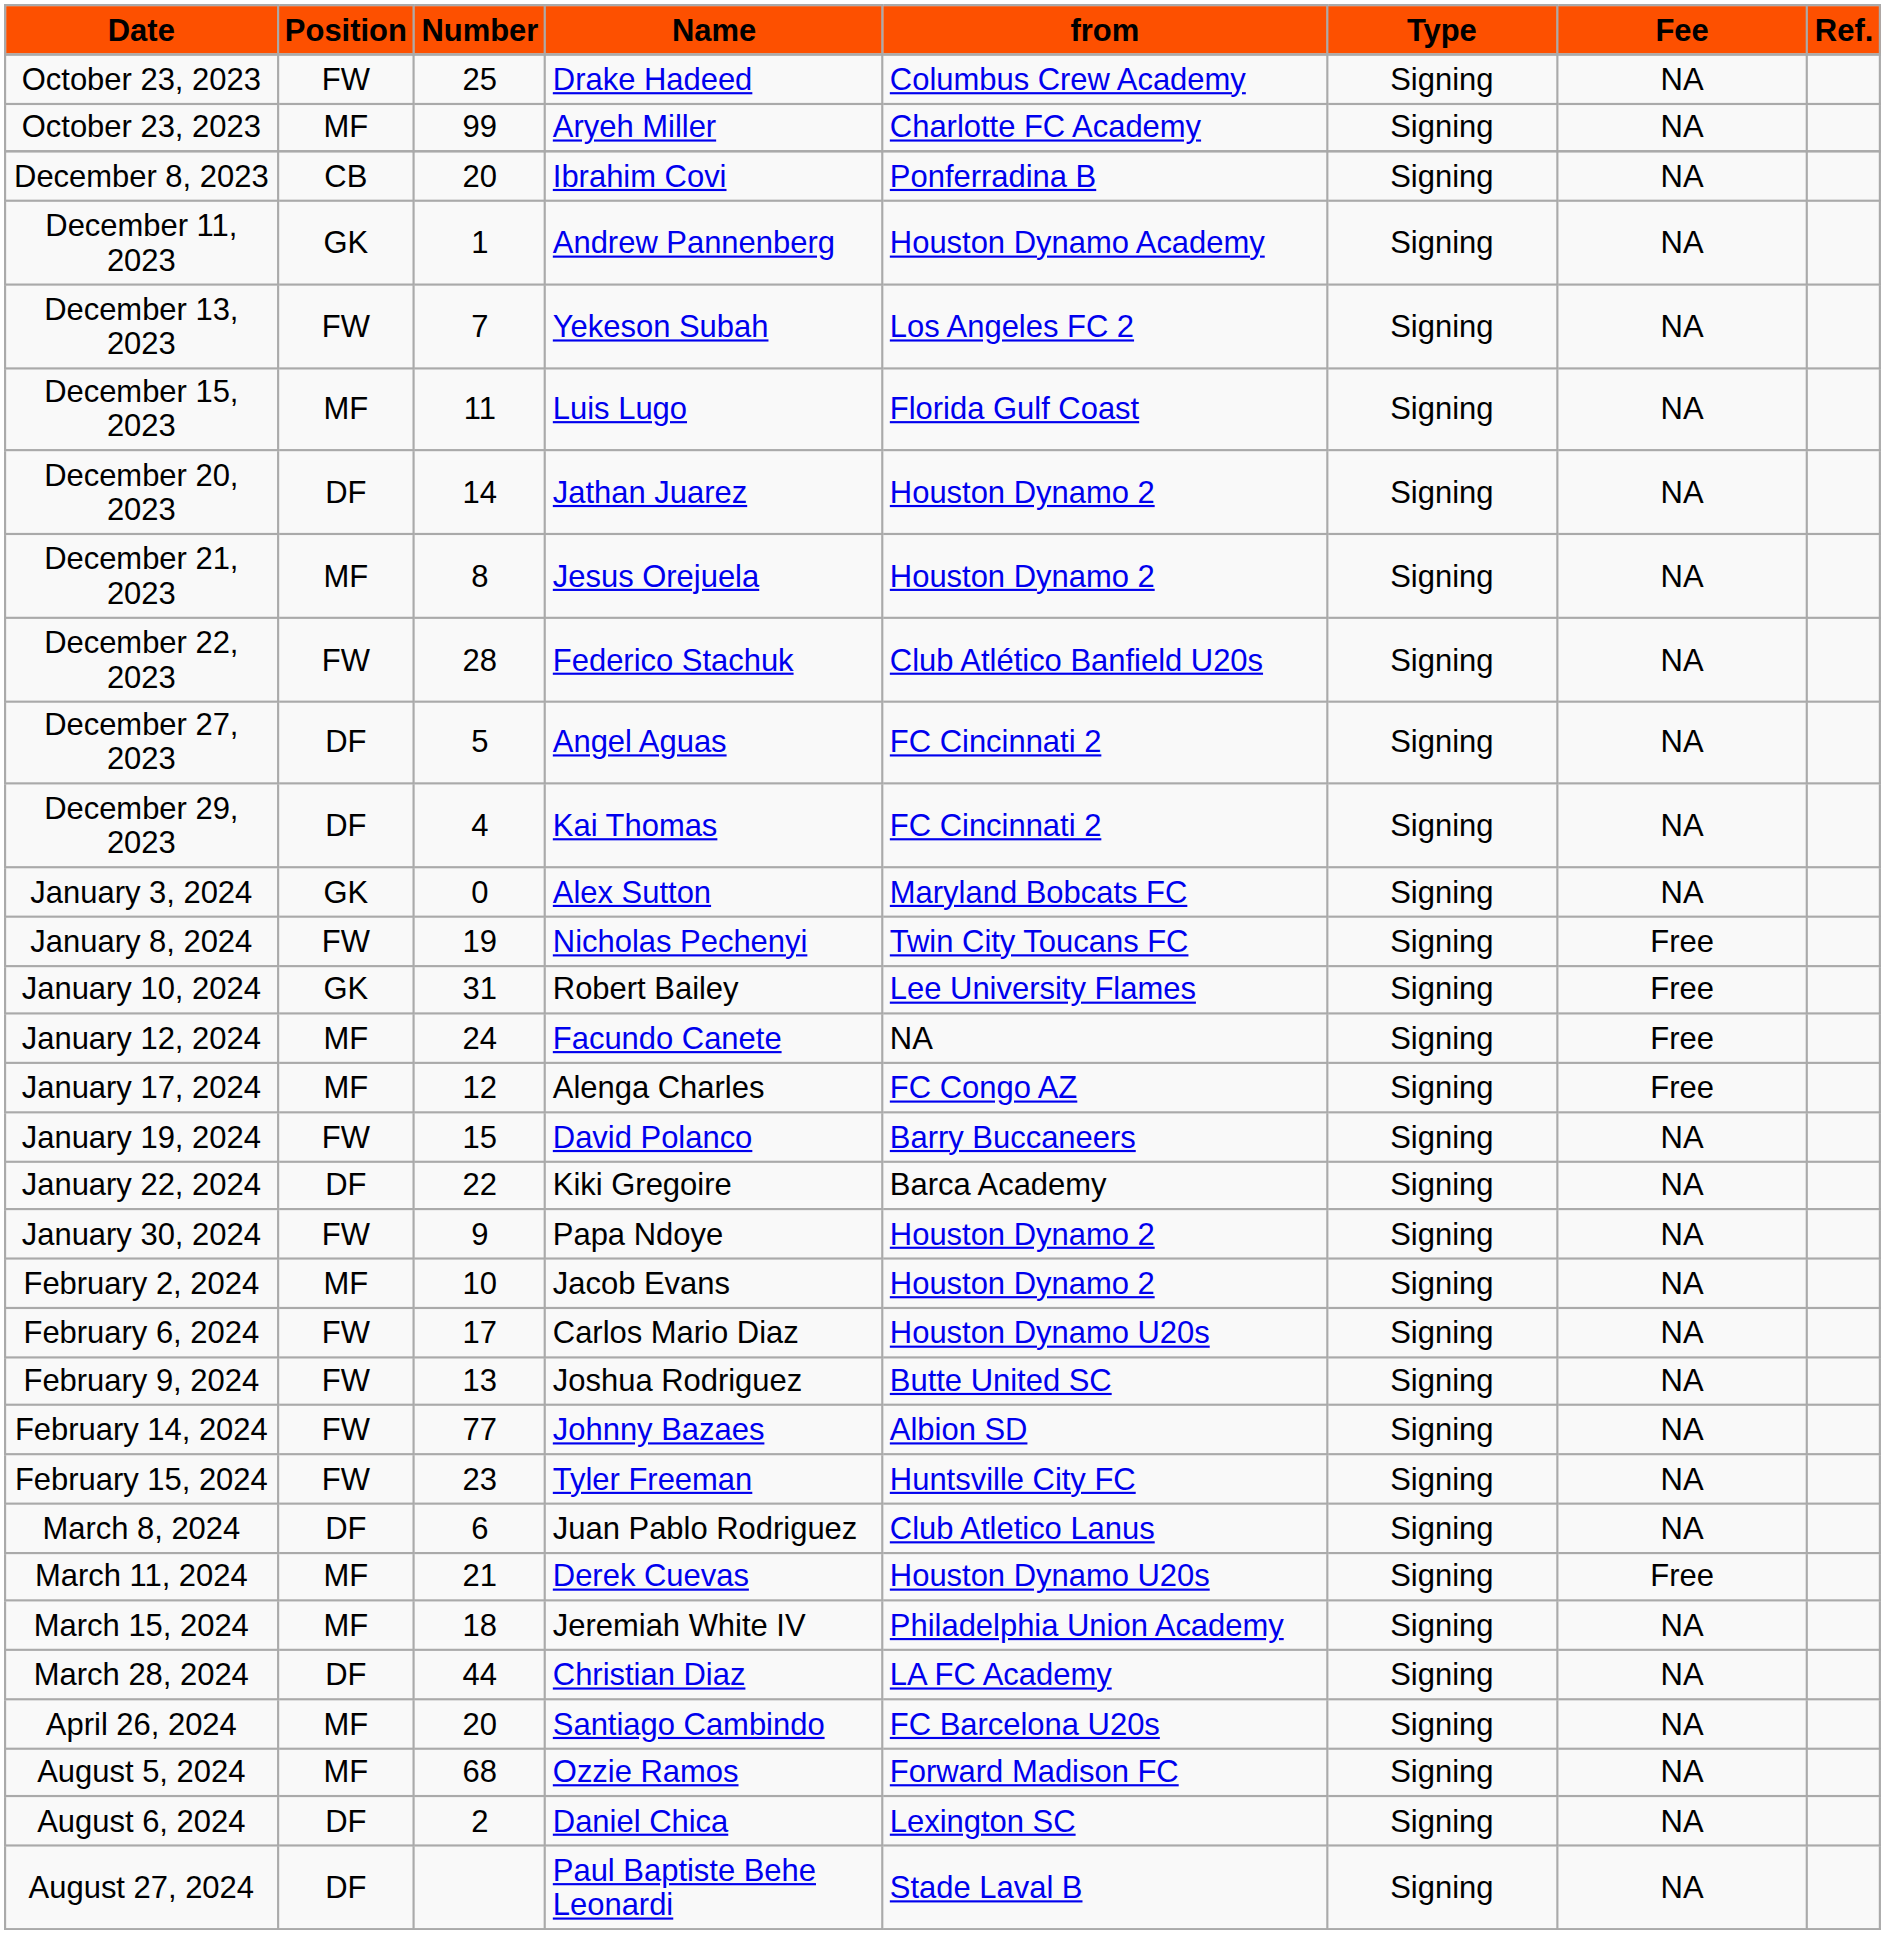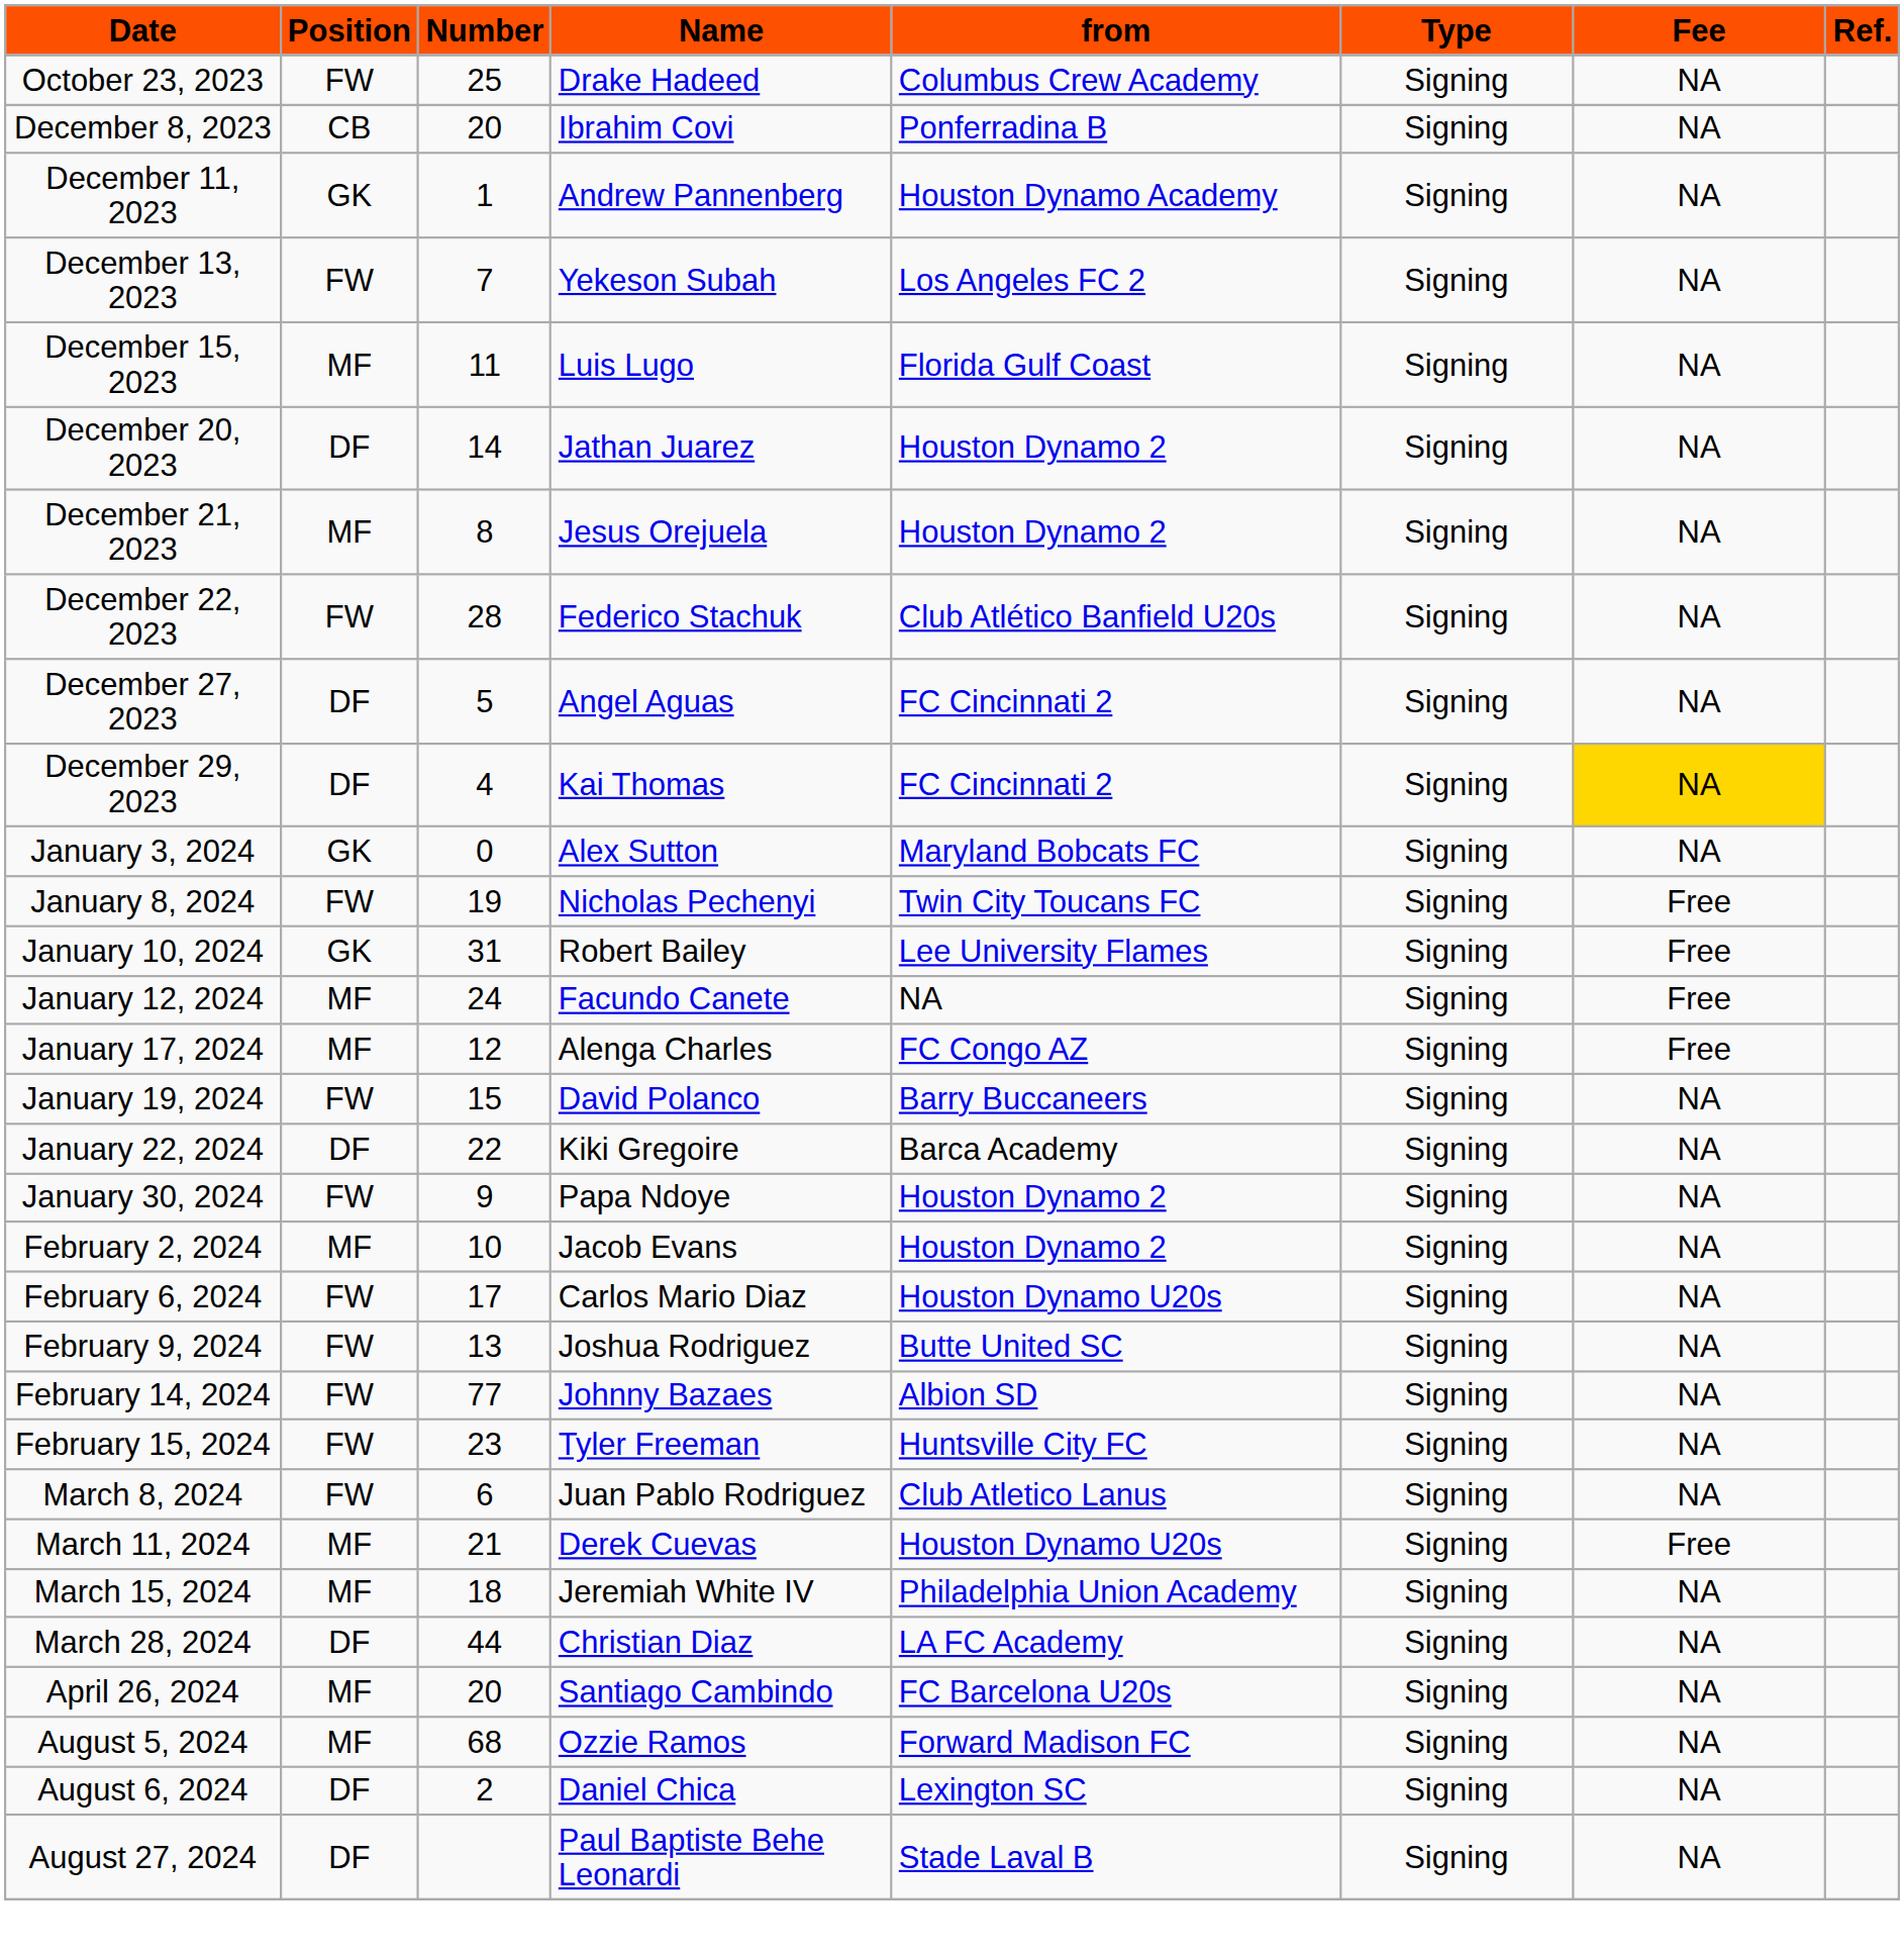 <table class="wikitable" style="text-align:center; font-size:90%; ">
 <tr>
 <th style="background:#FD5000; color:#000000; width:120px;">Date</th>
 <th style="background:#FD5000; color:#000000; width:50px;">Position</th>
 <th style="background:#FD5000; color:#000000; width:50px;">Number</th>
 <th style="background:#FD5000; color:#000000; width:150px;">Name</th>
 <th style="background:#FD5000; color:#000000; width:200px;">from</th>
 <th style="background:#FD5000; color:#000000; Width:100px;">Type</th>
 <th style="background:#FD5000; color:#000000; width:110px;">Fee</th>
 <th style="background:#FD5000; color:#000000; width:25px;">Ref.</th>
 </tr>
 <tr>
 </tr>
 <tr>
 <td>October 23, 2023</td>
 <td>FW</td>
 <td>25</td>
 <td align="left"> <a href='#'>Drake Hadeed</a></td>
 <td align="left"> <a href='#'>Columbus Crew Academy</a></td>
-<td>Signing</td>
-<td>NA</td>
-<td></td>
-</tr>
-<tr>
-<td>October 23, 2023</td>
-<td>MF</td>
-<td>99</td>
-<td align="left"> <a href='#'>Aryeh Miller</a></td>
-<td align="left"> <a href='#'>Charlotte FC Academy</a></td>
 <td>Signing</td>
 <td>NA</td>
 <td></td>
 </tr>
 <tr>
 </tr>
 <tr>
 <td>December 8, 2023</td>
 <td>CB</td>
 <td>20</td>
 <td align="left"> <a href='#'>Ibrahim Covi</a></td>
 <td align="left"> <a href='#'>Ponferradina B</a></td>
 <td>Signing</td>
 <td>NA</td>
 <td></td>
 </tr>
 <tr>
 <td>December 11, 2023</td>
 <td>GK</td>
 <td>1</td>
 <td align="left">  <a href='#'>Andrew Pannenberg</a></td>
 <td align="left"> <a href='#'>Houston Dynamo Academy</a></td>
 <td>Signing</td>
 <td>NA</td>
 <td></td>
 </tr>
 <tr>
 <td>December 13, 2023</td>
 <td>FW</td>
 <td>7</td>
 <td align="left">  <a href='#'>Yekeson Subah</a></td>
 <td align="left"> <a href='#'>Los Angeles FC 2</a></td>
 <td>Signing</td>
 <td>NA</td>
 <td></td>
 </tr>
 <tr>
 <td>December 15, 2023</td>
 <td>MF</td>
 <td>11</td>
 <td align="left"> <a href='#'>Luis Lugo</a></td>
 <td align="left"> <a href='#'>Florida Gulf Coast</a></td>
 <td>Signing</td>
 <td>NA</td>
 <td></td>
 </tr>
 <tr>
 <td>December 20, 2023</td>
 <td>DF</td>
 <td>14</td>
 <td align="left"> <a href='#'>Jathan Juarez</a></td>
 <td align="left"> <a href='#'>Houston Dynamo 2</a></td>
 <td>Signing</td>
 <td>NA</td>
 <td></td>
 </tr>
 <tr>
 <td>December 21, 2023</td>
 <td>MF</td>
 <td>8</td>
 <td align="left"> <a href='#'>Jesus Orejuela</a></td>
 <td align="left"> <a href='#'>Houston Dynamo 2</a></td>
 <td>Signing</td>
 <td>NA</td>
 <td></td>
 </tr>
 <tr>
 <td>December 22, 2023</td>
 <td>FW</td>
 <td>28</td>
 <td align="left"> <a href='#'>Federico Stachuk</a></td>
 <td align="left"> <a href='#'> Club Atlético Banfield U20s</a></td>
 <td>Signing</td>
 <td>NA</td>
 <td></td>
 </tr>
 <tr>
 <td>December 27, 2023</td>
 <td>DF</td>
 <td>5</td>
 <td align="left"> <a href='#'>Angel Aguas</a></td>
 <td align="left"> <a href='#'>FC Cincinnati 2</a></td>
 <td>Signing</td>
 <td>NA</td>
 <td></td>
 </tr>
 <tr>
 <td>December 29, 2023</td>
 <td>DF</td>
 <td>4</td>
 <td align="left"> <a href='#'>Kai Thomas</a></td>
 <td align="left"> <a href='#'>FC Cincinnati 2</a></td>
 <td>Signing</td>
-<td>NA</td>
+<td style="background: gold;">NA</td>
 <td></td>
 </tr>
 <tr>
 <td>January 3, 2024</td>
 <td>GK</td>
 <td>0</td>
 <td align="left"> <a href='#'>Alex Sutton</a></td>
 <td align="left"> <a href='#'>Maryland Bobcats FC</a></td>
 <td>Signing</td>
 <td>NA</td>
 <td></td>
 </tr>
 <tr>
 <td>January 8, 2024</td>
 <td>FW</td>
 <td>19</td>
 <td align="left"> <a href='#'>Nicholas Pechenyi</a></td>
 <td align="left"> <a href='#'>Twin City Toucans FC</a></td>
 <td>Signing</td>
 <td>Free</td>
 <td></td>
 </tr>
 <tr>
 <td>January 10, 2024</td>
 <td>GK</td>
 <td>31</td>
 <td align="left"> Robert Bailey</td>
 <td align="left"> <a href='#'>Lee University Flames</a></td>
 <td>Signing</td>
 <td>Free</td>
 <td></td>
 </tr>
 <tr>
 <td>January 12, 2024</td>
 <td>MF</td>
 <td>24</td>
 <td align="left"> <a href='#'>Facundo Canete</a></td>
 <td align="left">NA</td>
 <td>Signing</td>
 <td>Free</td>
 <td></td>
 </tr>
 <tr>
 <td>January 17, 2024</td>
 <td>MF</td>
 <td>12</td>
 <td align="left"> Alenga Charles</td>
 <td align="left"> <a href='#'>FC Congo AZ</a></td>
 <td>Signing</td>
 <td>Free</td>
 <td></td>
 </tr>
 <tr>
 <td>January 19, 2024</td>
 <td>FW</td>
 <td>15</td>
 <td align="left"> <a href='#'>David Polanco</a></td>
 <td align="left"> <a href='#'>Barry Buccaneers</a></td>
 <td>Signing</td>
 <td>NA</td>
 <td></td>
 </tr>
 <tr>
 <td>January 22, 2024</td>
 <td>DF</td>
 <td>22</td>
 <td align="left"> Kiki Gregoire</td>
 <td align="left"> Barca Academy</td>
 <td>Signing</td>
 <td>NA</td>
 <td></td>
 </tr>
 <tr>
 <td>January 30, 2024</td>
 <td>FW</td>
 <td>9</td>
 <td align="left"> Papa Ndoye</td>
 <td align="left"> <a href='#'>Houston Dynamo 2</a></td>
 <td>Signing</td>
 <td>NA</td>
 <td></td>
 </tr>
 <tr>
 <td>February 2, 2024</td>
 <td>MF</td>
 <td>10</td>
 <td align="left"> Jacob Evans</td>
 <td align="left"> <a href='#'>Houston Dynamo 2</a></td>
 <td>Signing</td>
 <td>NA</td>
 <td></td>
 </tr>
 <tr>
 <td>February 6, 2024</td>
 <td>FW</td>
 <td>17</td>
 <td align="left"> Carlos Mario Diaz</td>
 <td align="left"> <a href='#'>Houston Dynamo U20s</a></td>
 <td>Signing</td>
 <td>NA</td>
 <td></td>
 </tr>
 <tr>
 <td>February 9, 2024</td>
 <td>FW</td>
 <td>13</td>
 <td align="left"> Joshua Rodriguez</td>
 <td align="left"> <a href='#'>Butte United SC</a></td>
 <td>Signing</td>
 <td>NA</td>
 <td></td>
 </tr>
 <tr>
 <td>February 14, 2024</td>
 <td>FW</td>
 <td>77</td>
 <td align="left"> <a href='#'>Johnny Bazaes</a></td>
 <td align="left"> <a href='#'>Albion SD</a></td>
 <td>Signing</td>
 <td>NA</td>
 <td></td>
 </tr>
 <tr>
 <td>February 15, 2024</td>
 <td>FW</td>
 <td>23</td>
 <td align="left"> <a href='#'>Tyler Freeman</a></td>
 <td align="left"> <a href='#'>Huntsville City FC</a></td>
 <td>Signing</td>
 <td>NA</td>
 <td></td>
 </tr>
 <tr>
 <td>March 8, 2024</td>
-<td>DF</td>
+<td>FW</td>
 <td>6</td>
 <td align="left"> Juan Pablo Rodriguez</td>
 <td align="left"> <a href='#'>Club Atletico Lanus</a></td>
 <td>Signing</td>
 <td>NA</td>
 <td></td>
 </tr>
 <tr>
 <td>March 11, 2024</td>
 <td>MF</td>
 <td>21</td>
 <td align="left"> <a href='#'>Derek Cuevas</a></td>
 <td align="left"> <a href='#'>Houston Dynamo U20s</a></td>
 <td>Signing</td>
 <td>Free</td>
 <td></td>
 </tr>
 <tr>
 <td>March 15, 2024</td>
 <td>MF</td>
 <td>18</td>
 <td align="left"> Jeremiah White IV</td>
 <td align="left"> <a href='#'>Philadelphia Union Academy</a></td>
 <td>Signing</td>
 <td>NA</td>
 <td></td>
 </tr>
 <tr>
 <td>March 28, 2024</td>
 <td>DF</td>
 <td>44</td>
 <td align="left"> <a href='#'>Christian Diaz</a></td>
 <td align="left"> <a href='#'>LA FC Academy</a></td>
 <td>Signing</td>
 <td>NA</td>
 <td></td>
 </tr>
 <tr>
 <td>April 26, 2024</td>
 <td>MF</td>
 <td>20</td>
 <td align="left"> <a href='#'>Santiago Cambindo</a></td>
 <td align="left"> <a href='#'>FC Barcelona U20s</a></td>
 <td>Signing</td>
 <td>NA</td>
 <td></td>
 </tr>
 <tr>
 <td>August 5, 2024</td>
 <td>MF</td>
 <td>68</td>
 <td align="left"> <a href='#'>Ozzie Ramos</a></td>
 <td align="left"> <a href='#'>Forward Madison FC</a></td>
 <td>Signing</td>
 <td>NA</td>
 <td></td>
 </tr>
 <tr>
 <td>August 6, 2024</td>
 <td>DF</td>
 <td>2</td>
 <td align="left"> <a href='#'>Daniel Chica</a></td>
 <td align="left"> <a href='#'>Lexington SC</a></td>
 <td>Signing</td>
 <td>NA</td>
 <td></td>
 </tr>
 <tr>
 <td>August 27, 2024</td>
 <td>DF</td>
 <td></td>
 <td align="left"> <a href='#'>Paul Baptiste Behe Leonardi</a></td>
 <td align="left"> <a href='#'>Stade Laval B</a></td>
 <td>Signing</td>
 <td>NA</td>
 <td></td>
 </tr>
 <tr>
 </tr>
 </table>
